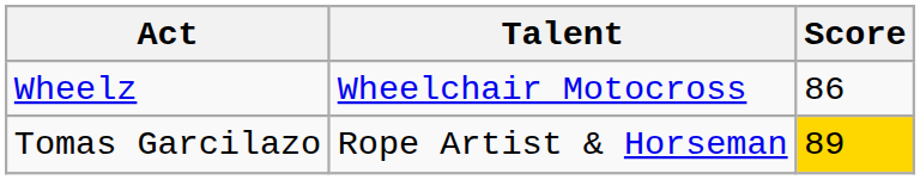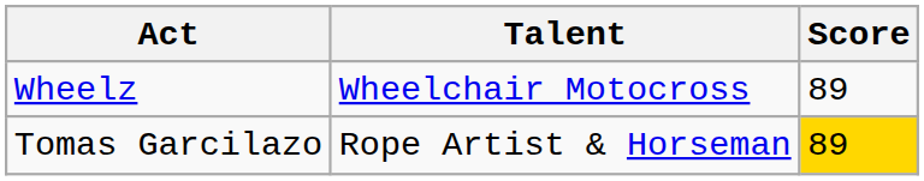 <table class="wikitable">
 <tr>
 <th>Act</th>
 <th>Talent</th>
 <th>Score</th>
 </tr>
 <tr>
 <td><a href='#'>Wheelz</a></td>
 <td><a href='#'>Wheelchair Motocross</a></td>
-<td>86</td>
+<td>89</td>
 </tr>
 <tr>
 <td>Tomas Garcilazo</td>
 <td>Rope Artist & <a href='#'>Horseman</a></td>
 <td style="background:gold;">89</td>
 </tr>
 </table>
